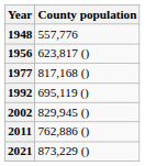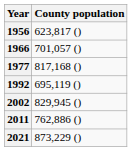 <table class="wikitable">
 <tr>
 <th>Year</th>
 <th>County population</th>
 </tr>
 <tr>
-<th>1948</th>
-<td>557,776 </td>
+<th>1956</th>
+<td>623,817  ()</td>
 </tr>
 <tr>
-<th>1956</th>
-<td>623,817  ()</td>
+<th>1966</th>
+<td>701,057  ()</td>
 </tr>
 <tr>
 <th>1977</th>
 <td>817,168  ()</td>
 </tr>
 <tr>
 <th>1992</th>
 <td>695,119  ()</td>
 </tr>
 <tr>
 <th>2002</th>
 <td>829,945  ()</td>
 </tr>
 <tr>
 <th>2011</th>
 <td>762,886  ()</td>
 </tr>
 <tr>
 <th>2021</th>
 <td>873,229  ()</td>
 </tr>
 </table>
